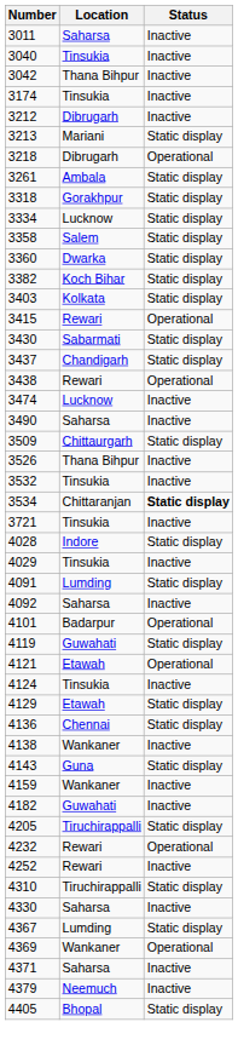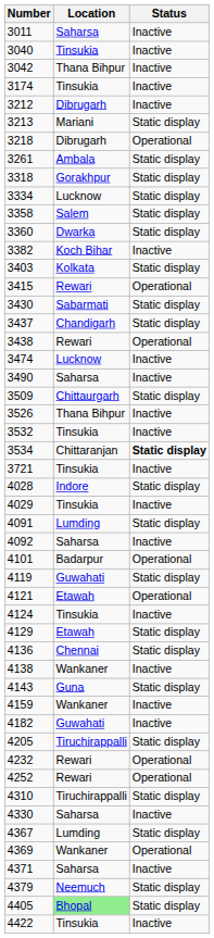 <table class="wikitable">
 <tr>
 <th>Number</th>
 <th>Location</th>
 <th>Status</th>
 </tr>
 <tr>
 <td>3011</td>
 <td><a href='#'>Saharsa</a></td>
 <td>Inactive</td>
 </tr>
 <tr>
 <td>3040</td>
 <td><a href='#'>Tinsukia</a></td>
 <td>Inactive</td>
 </tr>
 <tr>
 <td>3042</td>
 <td>Thana Bihpur</td>
 <td>Inactive</td>
 </tr>
 <tr>
 <td>3174</td>
 <td>Tinsukia</td>
 <td>Inactive</td>
 </tr>
 <tr>
 <td>3212</td>
 <td><a href='#'>Dibrugarh</a></td>
 <td>Inactive</td>
 </tr>
 <tr>
 <td>3213</td>
 <td>Mariani</td>
 <td>Static display</td>
 </tr>
 <tr>
 <td>3218</td>
 <td>Dibrugarh</td>
 <td>Operational</td>
 </tr>
 <tr>
 <td>3261</td>
 <td><a href='#'>Ambala</a></td>
 <td>Static display</td>
 </tr>
 <tr>
 <td>3318</td>
 <td><a href='#'>Gorakhpur</a></td>
 <td>Static display</td>
 </tr>
 <tr>
 <td>3334</td>
 <td>Lucknow</td>
 <td>Static display</td>
 </tr>
 <tr>
 <td>3358</td>
 <td><a href='#'>Salem</a></td>
 <td>Static display</td>
 </tr>
 <tr>
 <td>3360</td>
 <td><a href='#'>Dwarka</a></td>
 <td>Static display</td>
 </tr>
 <tr>
 <td>3382</td>
 <td><a href='#'>Koch Bihar</a></td>
-<td>Static display</td>
+<td>Inactive</td>
 </tr>
 <tr>
 <td>3403</td>
 <td><a href='#'>Kolkata</a></td>
 <td>Static display</td>
 </tr>
 <tr>
 <td>3415</td>
 <td><a href='#'>Rewari</a></td>
 <td>Operational</td>
 </tr>
 <tr>
 <td>3430</td>
 <td><a href='#'>Sabarmati</a></td>
 <td>Static display</td>
 </tr>
 <tr>
 <td>3437</td>
 <td><a href='#'>Chandigarh</a></td>
 <td>Static display</td>
 </tr>
 <tr>
 <td>3438</td>
 <td>Rewari</td>
 <td>Operational</td>
 </tr>
 <tr>
 <td>3474</td>
 <td><a href='#'>Lucknow</a></td>
 <td>Inactive</td>
 </tr>
 <tr>
 <td>3490</td>
 <td>Saharsa</td>
 <td>Inactive</td>
 </tr>
 <tr>
 <td>3509</td>
 <td><a href='#'>Chittaurgarh</a></td>
 <td>Static display</td>
 </tr>
 <tr>
 <td>3526</td>
 <td>Thana Bihpur</td>
 <td>Inactive</td>
 </tr>
 <tr>
 <td>3532</td>
 <td>Tinsukia</td>
 <td>Inactive</td>
 </tr>
 <tr>
 <td>3534</td>
 <td>Chittaranjan</td>
 <td><strong>Static display</strong></td>
 </tr>
 <tr>
 <td>3721</td>
 <td>Tinsukia</td>
 <td>Inactive</td>
 </tr>
 <tr>
 <td>4028</td>
 <td><a href='#'>Indore</a></td>
 <td>Static display</td>
 </tr>
 <tr>
 <td>4029</td>
 <td>Tinsukia</td>
 <td>Inactive</td>
 </tr>
 <tr>
 <td>4091</td>
 <td><a href='#'>Lumding</a></td>
 <td>Static display</td>
 </tr>
 <tr>
 <td>4092</td>
 <td>Saharsa</td>
 <td>Inactive</td>
 </tr>
 <tr>
 <td>4101</td>
 <td>Badarpur</td>
 <td>Operational</td>
 </tr>
 <tr>
 <td>4119</td>
 <td><a href='#'>Guwahati</a></td>
 <td>Static display</td>
 </tr>
 <tr>
 <td>4121</td>
 <td><a href='#'>Etawah</a></td>
 <td>Operational</td>
 </tr>
 <tr>
 <td>4124</td>
 <td>Tinsukia</td>
 <td>Inactive</td>
 </tr>
 <tr>
 <td>4129</td>
 <td><a href='#'>Etawah</a></td>
 <td>Static display</td>
 </tr>
 <tr>
 <td>4136</td>
 <td><a href='#'>Chennai</a></td>
 <td>Static display</td>
 </tr>
 <tr>
 <td>4138</td>
 <td>Wankaner</td>
 <td>Inactive</td>
 </tr>
 <tr>
 <td>4143</td>
 <td><a href='#'>Guna</a></td>
 <td>Static display</td>
 </tr>
 <tr>
 <td>4159</td>
 <td>Wankaner</td>
 <td>Inactive</td>
 </tr>
 <tr>
 <td>4182</td>
 <td><a href='#'>Guwahati</a></td>
 <td>Inactive</td>
 </tr>
 <tr>
 <td>4205</td>
 <td><a href='#'>Tiruchirappalli</a></td>
 <td>Static display</td>
 </tr>
 <tr>
 <td>4232</td>
 <td>Rewari</td>
 <td>Operational</td>
 </tr>
 <tr>
 <td>4252</td>
 <td>Rewari</td>
-<td>Inactive</td>
+<td>Operational</td>
 </tr>
 <tr>
 <td>4310</td>
 <td>Tiruchirappalli</td>
 <td>Static display</td>
 </tr>
 <tr>
 <td>4330</td>
 <td>Saharsa</td>
 <td>Inactive</td>
 </tr>
 <tr>
 <td>4367</td>
 <td>Lumding</td>
 <td>Static display</td>
 </tr>
 <tr>
 <td>4369</td>
 <td>Wankaner</td>
 <td>Operational</td>
 </tr>
 <tr>
 <td>4371</td>
 <td>Saharsa</td>
 <td>Inactive</td>
 </tr>
 <tr>
 <td>4379</td>
 <td><a href='#'>Neemuch</a></td>
-<td>Inactive</td>
+<td>Static display</td>
 </tr>
 <tr>
 <td>4405</td>
-<td><a href='#'>Bhopal</a></td>
+<td style="background: lightgreen;"><a href='#'>Bhopal</a></td>
 <td>Static display</td>
 </tr>
+<tr>
+<td>4422</td>
+<td>Tinsukia</td>
+<td>Inactive</td>
+</tr>
 </table>
